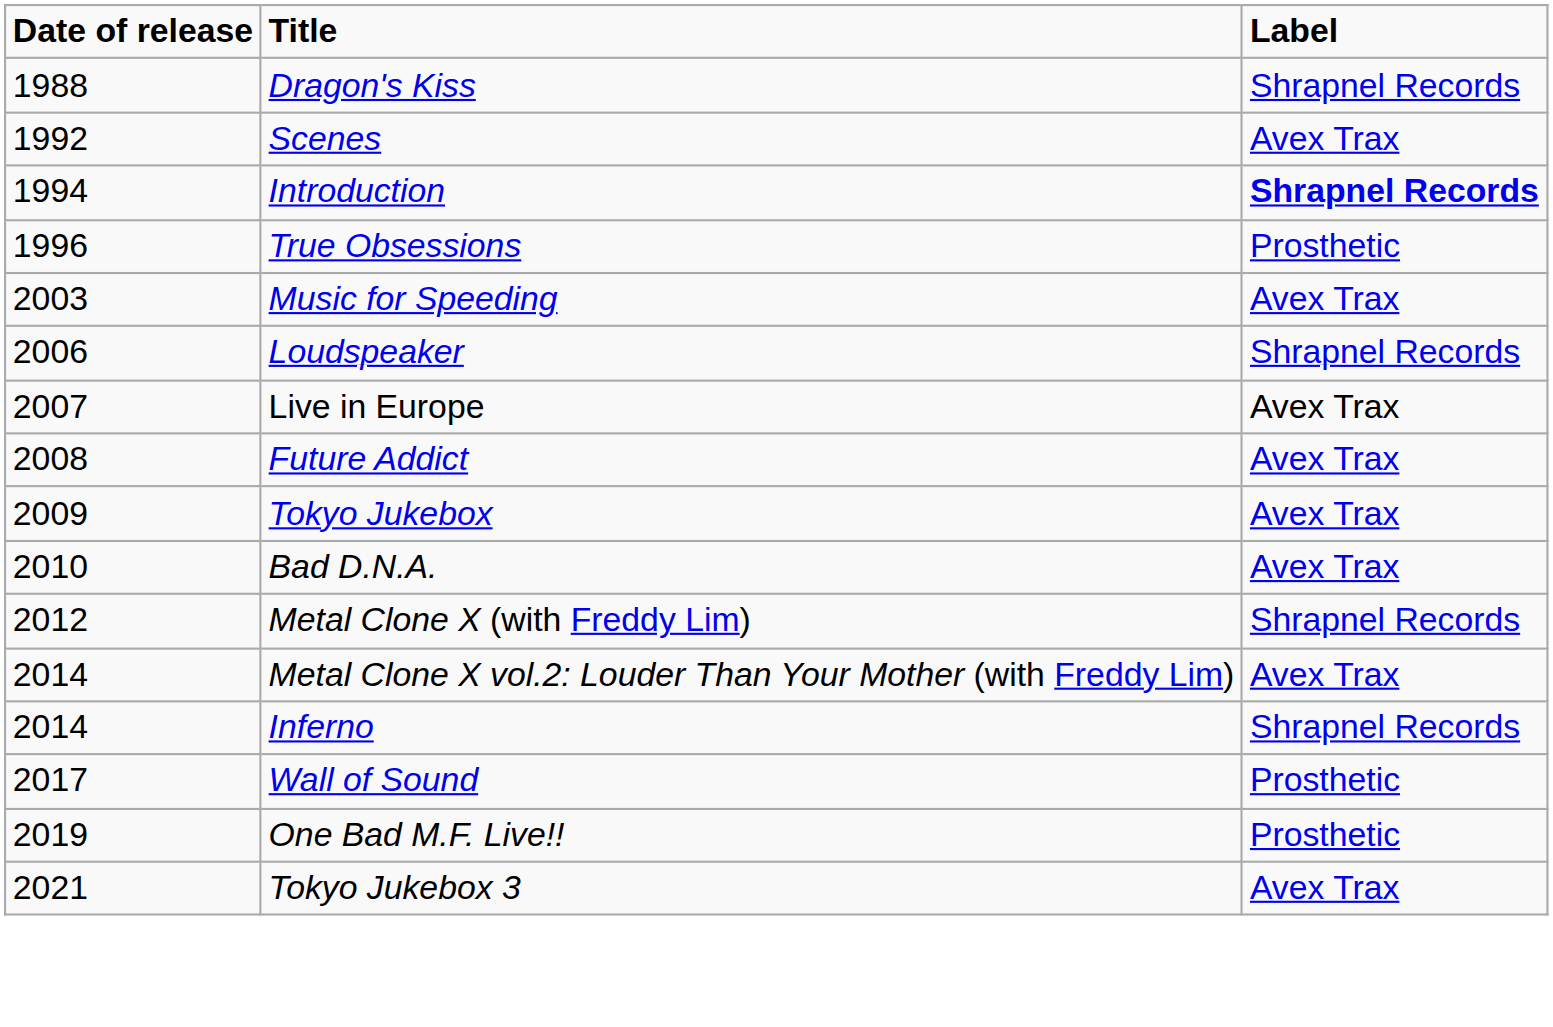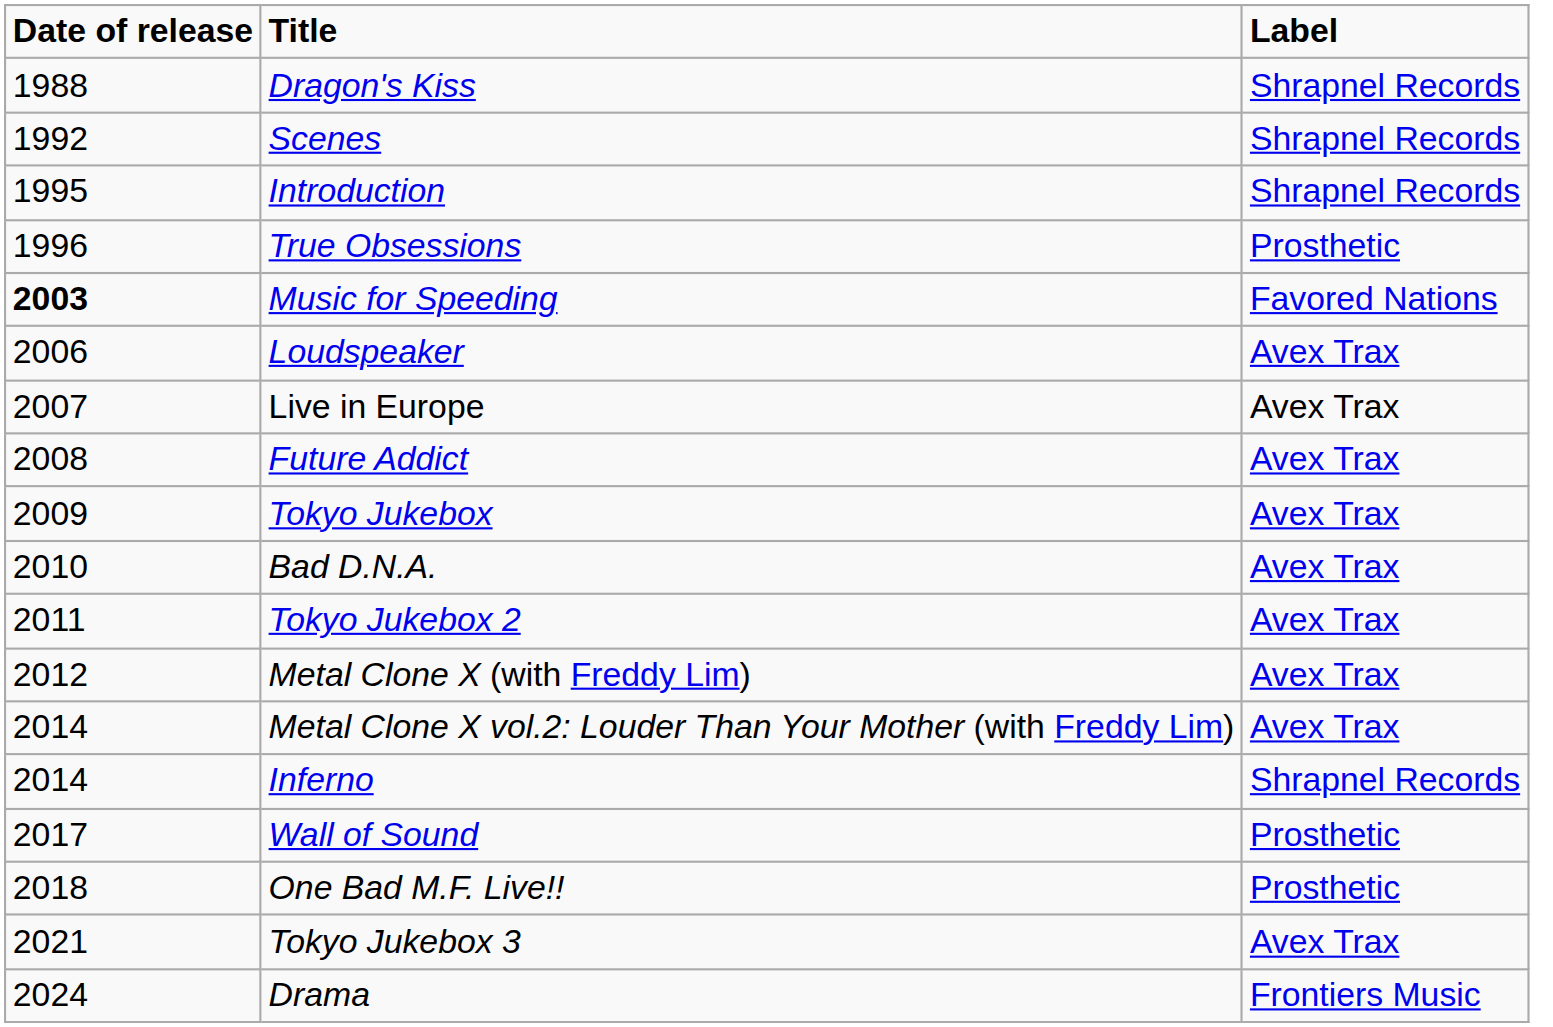 <table class="wikitable">
 <tr>
 <td><strong>Date of release</strong></td>
 <td><strong>Title</strong></td>
 <td><strong>Label</strong></td>
 </tr>
 <tr>
 <td>1988</td>
 <td><em><a href='#'>Dragon's Kiss</a></em></td>
 <td><a href='#'>Shrapnel Records</a></td>
 </tr>
 <tr>
 <td>1992</td>
 <td><em><a href='#'>Scenes</a></em></td>
-<td><a href='#'>Avex Trax</a></td>
+<td><a href='#'>Shrapnel Records</a></td>
 </tr>
 <tr>
-<td>1994</td>
+<td>1995</td>
 <td><em><a href='#'>Introduction</a></em></td>
-<td><strong><a href='#'>Shrapnel Records</a></strong></td>
+<td><a href='#'>Shrapnel Records</a></td>
 </tr>
 <tr>
 <td>1996</td>
 <td><em><a href='#'>True Obsessions</a></em></td>
 <td><a href='#'>Prosthetic</a></td>
 </tr>
 <tr>
-<td>2003</td>
+<td><strong>2003</strong></td>
 <td><em><a href='#'>Music for Speeding</a></em></td>
-<td><a href='#'>Avex Trax</a></td>
+<td><a href='#'>Favored Nations</a></td>
 </tr>
 <tr>
 <td>2006</td>
 <td><em><a href='#'>Loudspeaker</a></em></td>
-<td><a href='#'>Shrapnel Records</a></td>
+<td><a href='#'>Avex Trax</a></td>
 </tr>
 <tr>
 <td>2007</td>
 <td>Live in Europe</td>
 <td>Avex Trax</td>
 </tr>
 <tr>
 <td>2008</td>
 <td><em><a href='#'>Future Addict</a></em></td>
 <td><a href='#'>Avex Trax</a></td>
 </tr>
 <tr>
 <td>2009</td>
 <td><em><a href='#'>Tokyo Jukebox</a></em></td>
 <td><a href='#'>Avex Trax</a></td>
 </tr>
 <tr>
 <td>2010</td>
 <td><em>Bad D.N.A.</em></td>
 <td><a href='#'>Avex Trax</a></td>
 </tr>
 <tr>
+<td>2011</td>
+<td><em><a href='#'>Tokyo Jukebox 2</a></em></td>
+<td><a href='#'>Avex Trax</a></td>
+</tr>
+<tr>
 <td>2012</td>
 <td><em>Metal Clone X</em> (with <a href='#'>Freddy Lim</a>)</td>
-<td><a href='#'>Shrapnel Records</a></td>
+<td><a href='#'>Avex Trax</a></td>
 </tr>
 <tr>
 <td>2014</td>
 <td><em>Metal Clone X vol.2: Louder Than Your Mother</em> (with <a href='#'>Freddy Lim</a>)</td>
 <td><a href='#'>Avex Trax</a></td>
 </tr>
 <tr>
 <td>2014</td>
 <td><em><a href='#'>Inferno</a></em></td>
 <td><a href='#'>Shrapnel Records</a></td>
 </tr>
 <tr>
 <td>2017</td>
 <td><em><a href='#'>Wall of Sound</a></em></td>
 <td><a href='#'>Prosthetic</a></td>
 </tr>
 <tr>
-<td>2019</td>
+<td>2018</td>
 <td><em>One Bad M.F. Live!!</em></td>
 <td><a href='#'>Prosthetic</a></td>
 </tr>
 <tr>
 <td>2021</td>
 <td><em>Tokyo Jukebox 3</em></td>
 <td><a href='#'>Avex Trax</a></td>
 </tr>
+<tr>
+<td>2024</td>
+<td><em>Drama</em></td>
+<td><a href='#'>Frontiers Music</a></td>
+</tr>
 </table>
